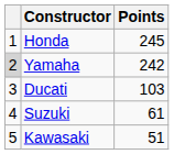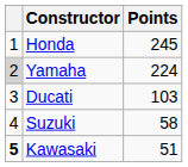 <table class="wikitable" style="font-size: 95%;">
 <tr>
 <th></th>
 <th>Constructor</th>
 <th>Points</th>
 </tr>
 <tr>
 <td align=center>1</td>
 <td> <a href='#'>Honda</a></td>
 <td align=right>245</td>
 </tr>
 <tr>
 <td align=center style="background: lightgrey;">2</td>
 <td> <a href='#'>Yamaha</a></td>
-<td align=right>242</td>
+<td align=right>224</td>
 </tr>
 <tr>
 <td align=center>3</td>
 <td> <a href='#'>Ducati</a></td>
 <td align=right>103</td>
 </tr>
 <tr>
 <td align=center>4</td>
 <td> <a href='#'>Suzuki</a></td>
-<td align=right>61</td>
+<td align=right>58</td>
 </tr>
 <tr>
-<td align=center>5</td>
+<td align=center><strong>5</strong></td>
 <td> <a href='#'>Kawasaki</a></td>
 <td align=right>51</td>
 </tr>
 </table>
